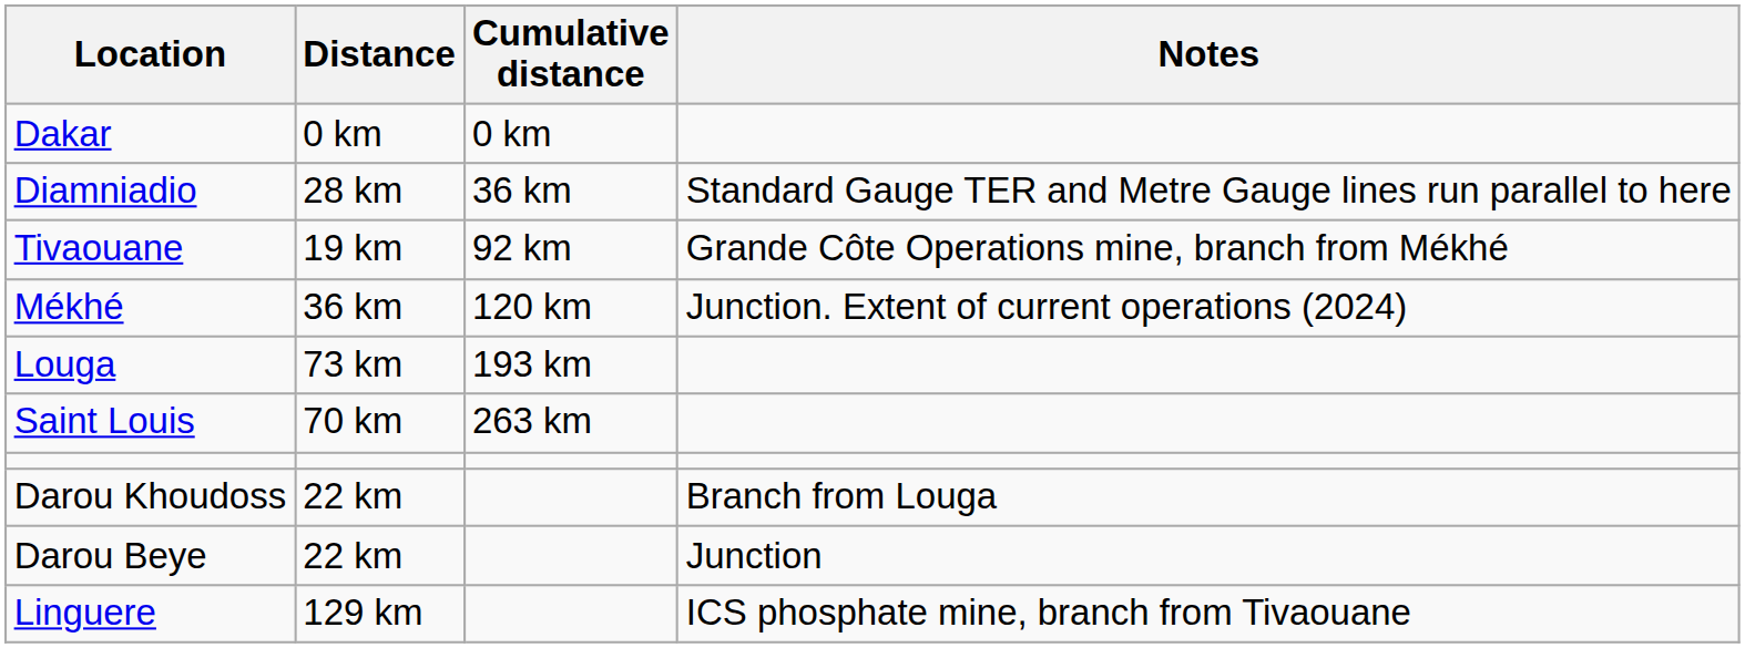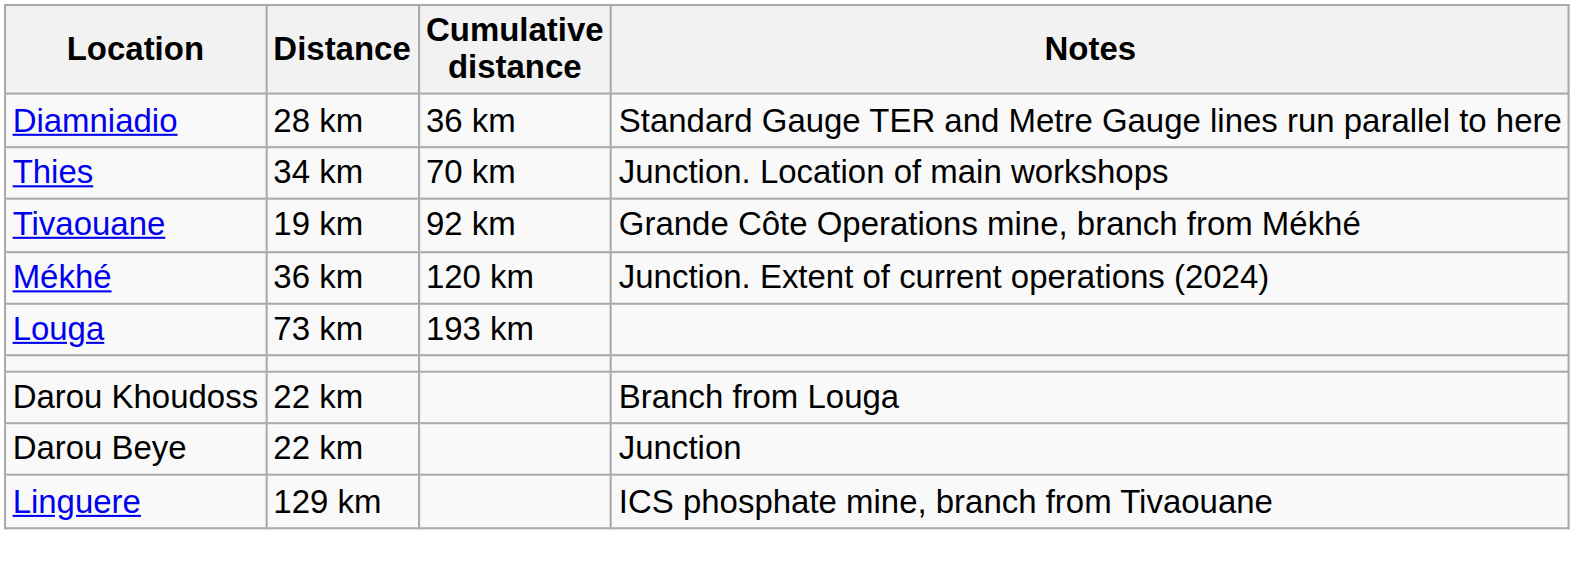 <table class="wikitable sortable">
 <tr>
 <th>Location</th>
 <th>Distance</th>
 <th>Cumulative<br>distance</th>
 <th class=unsortable>Notes</th>
 </tr>
 <tr>
-<td><a href='#'>Dakar</a></td>
-<td>0 km</td>
-<td>0 km</td>
-<td></td>
-</tr>
-<tr>
 <td><a href='#'>Diamniadio</a></td>
 <td>28 km</td>
 <td>36 km</td>
 <td>Standard Gauge TER and Metre Gauge lines run parallel to here</td>
+</tr>
+<tr>
+<td><a href='#'>Thies</a></td>
+<td>34 km</td>
+<td>70 km</td>
+<td>Junction. Location of main workshops</td>
 </tr>
 <tr>
 <td><a href='#'>Tivaouane</a></td>
 <td>19 km</td>
 <td>92 km</td>
 <td>Grande Côte Operations mine, branch from Mékhé</td>
 </tr>
 <tr>
 <td><a href='#'>Mékhé</a></td>
 <td>36 km</td>
 <td>120 km</td>
 <td>Junction. Extent of current operations (2024)</td>
 </tr>
 <tr>
 <td><a href='#'>Louga</a></td>
 <td>73 km</td>
 <td>193 km</td>
-<td></td>
-</tr>
-<tr>
-<td><a href='#'>Saint Louis</a></td>
-<td>70 km</td>
-<td>263 km</td>
 <td></td>
 </tr>
 <tr>
 <td></td>
 <td></td>
 <td></td>
 <td></td>
 </tr>
 <tr>
 <td>Darou Khoudoss</td>
 <td>22 km</td>
 <td></td>
 <td>Branch from Louga</td>
 </tr>
 <tr>
 <td>Darou Beye</td>
 <td>22 km</td>
 <td></td>
 <td>Junction</td>
 </tr>
 <tr>
 <td><a href='#'>Linguere</a></td>
 <td>129 km</td>
 <td></td>
 <td>ICS phosphate mine, branch from Tivaouane</td>
 </tr>
 </table>
